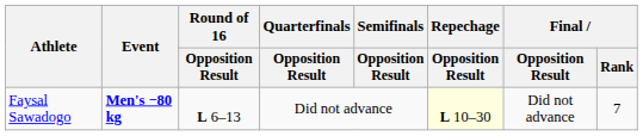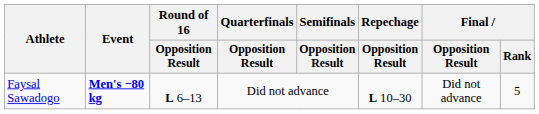 <table class="wikitable" style="font-size:90%;">
 <tr>
 <th rowspan=2>Athlete</th>
 <th rowspan=2>Event</th>
 <th>Round of 16</th>
 <th>Quarterfinals</th>
 <th>Semifinals</th>
 <th>Repechage</th>
 <th colspan=2>Final / </th>
 </tr>
 <tr style="font-size:95%">
 <th>Opposition<br>Result</th>
 <th>Opposition<br>Result</th>
 <th>Opposition<br>Result</th>
 <th>Opposition<br>Result</th>
 <th>Opposition<br>Result</th>
 <th>Rank</th>
 </tr>
 <tr align=center>
 <td align=left><a href='#'>Faysal Sawadogo</a></td>
 <td align=left><strong><a href='#'>Men's −80 kg</a></strong></td>
 <td><br><strong>L</strong> 6–13</td>
 <td colspan=2>Did not advance</td>
-<td style="background: lightyellow;"><br><strong>L</strong> 10–30</td>
+<td><br><strong>L</strong> 10–30</td>
 <td>Did not advance</td>
-<td>7</td>
+<td>5</td>
 </tr>
 </table>
